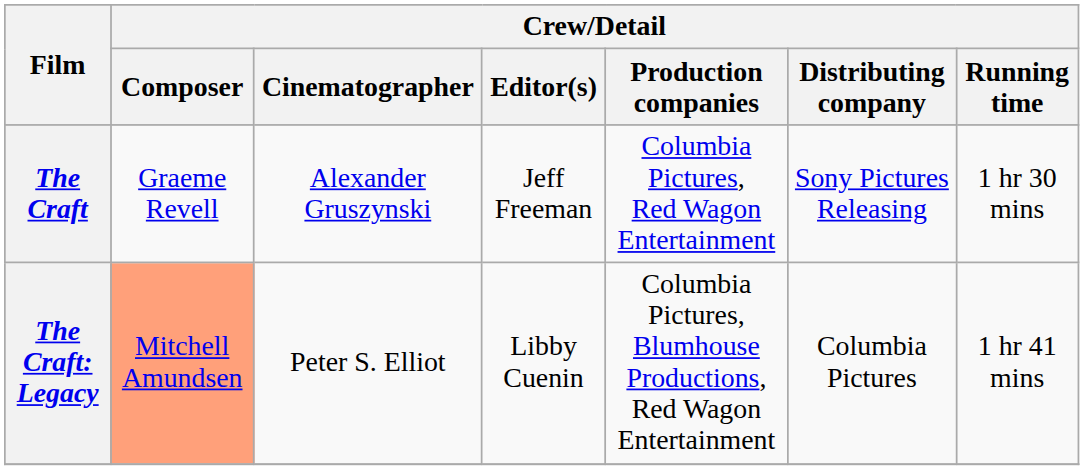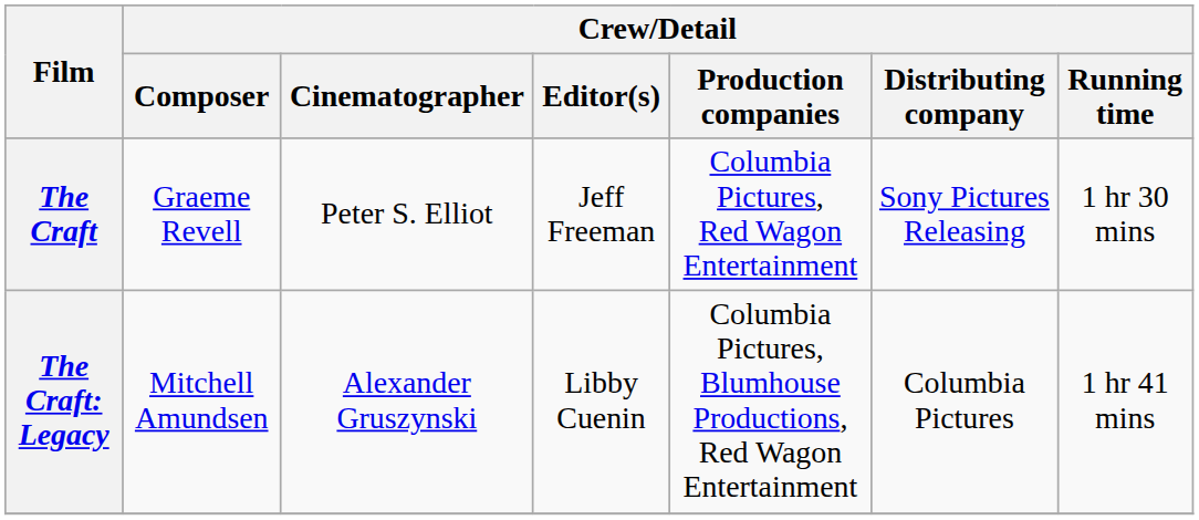 <table class="wikitable sortable" style="text-align: center; width: 99%;">
 <tr>
 <th rowspan="2">Film</th>
 <th colspan="7">Crew/Detail</th>
 </tr>
 <tr>
 <th style="text-align: center;">Composer</th>
 <th style="text-align: center;">Cinematographer</th>
 <th style="text-align: center;">Editor(s)</th>
 <th style="text-align: center;">Production <br>companies</th>
 <th style="text-align: center;">Distributing <br>company</th>
 <th style="text-align: center;">Running time</th>
 </tr>
 <tr>
 <th><em><a href='#'>The Craft</a></em></th>
 <td><a href='#'>Graeme Revell</a></td>
-<td><a href='#'>Alexander Gruszynski</a></td>
+<td>Peter S. Elliot</td>
 <td>Jeff Freeman</td>
 <td><a href='#'>Columbia Pictures</a>, <br><a href='#'>Red Wagon Entertainment</a></td>
 <td><a href='#'>Sony Pictures Releasing</a></td>
 <td>1 hr 30 mins</td>
 </tr>
 <tr>
 <th><em><a href='#'>The Craft: Legacy</a></em></th>
-<td style="background: lightsalmon;"><a href='#'>Mitchell Amundsen</a></td>
-<td>Peter S. Elliot</td>
+<td><a href='#'>Mitchell Amundsen</a></td>
+<td><a href='#'>Alexander Gruszynski</a></td>
 <td>Libby Cuenin</td>
 <td>Columbia Pictures, <br><a href='#'>Blumhouse Productions</a>, <br>Red Wagon Entertainment</td>
 <td>Columbia Pictures</td>
 <td>1 hr 41 mins</td>
 </tr>
 <tr>
 </tr>
 </table>
